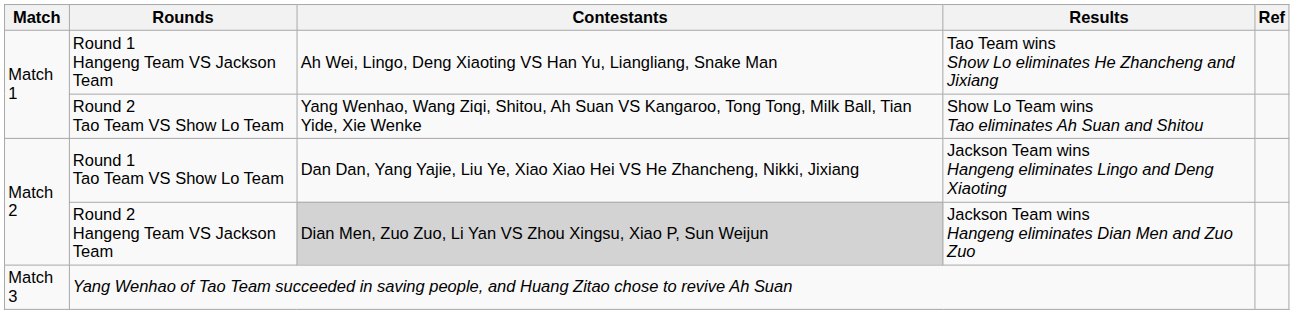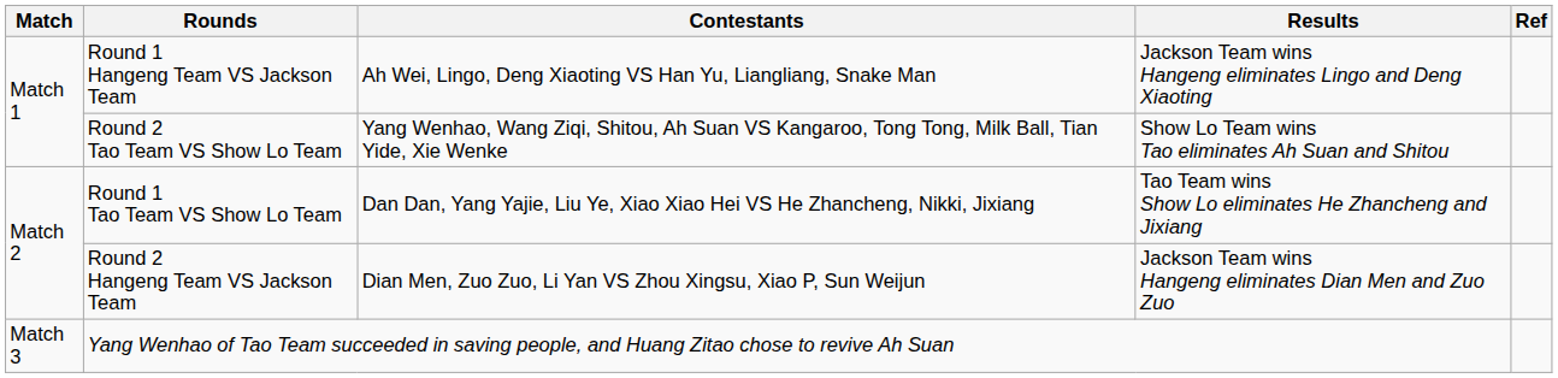 <table class="wikitable">
 <tr>
 <th>Match</th>
 <th>Rounds</th>
 <th>Contestants</th>
 <th>Results</th>
 <th>Ref</th>
 </tr>
 <tr>
 <td rowspan="2">Match 1</td>
 <td>Round 1<br>Hangeng Team VS Jackson Team</td>
 <td>Ah Wei, Lingo, Deng Xiaoting VS Han Yu, Liangliang, Snake Man</td>
-<td>Tao Team wins<br><em>Show Lo eliminates He Zhancheng and Jixiang</em></td>
+<td>Jackson Team wins<br><em>Hangeng eliminates Lingo and Deng Xiaoting</em></td>
 <td></td>
 </tr>
 <tr>
 <td>Round 2<br>Tao Team VS Show Lo Team</td>
 <td>Yang Wenhao, Wang Ziqi, Shitou, Ah Suan VS Kangaroo, Tong Tong, Milk Ball, Tian Yide, Xie Wenke</td>
 <td>Show Lo Team wins<br><em>Tao eliminates Ah Suan and Shitou</em></td>
 <td></td>
 </tr>
 <tr>
 <td rowspan="2">Match 2</td>
 <td>Round 1<br>Tao Team VS Show Lo Team</td>
 <td>Dan Dan, Yang Yajie, Liu Ye, Xiao Xiao Hei VS He Zhancheng, Nikki, Jixiang</td>
-<td>Jackson Team wins<br><em>Hangeng eliminates Lingo and Deng Xiaoting</em></td>
+<td>Tao Team wins<br><em>Show Lo eliminates He Zhancheng and Jixiang</em></td>
 <td></td>
 </tr>
 <tr>
 <td>Round 2<br>Hangeng Team VS Jackson Team</td>
-<td style="background: lightgrey;">Dian Men, Zuo Zuo, Li Yan VS Zhou Xingsu, Xiao P, Sun Weijun</td>
+<td>Dian Men, Zuo Zuo, Li Yan VS Zhou Xingsu, Xiao P, Sun Weijun</td>
 <td>Jackson Team wins<br><em>Hangeng eliminates Dian Men and Zuo Zuo</em></td>
 <td></td>
 </tr>
 <tr>
 <td>Match 3</td>
 <td colspan="3"><em>Yang Wenhao of Tao Team succeeded in saving people, and Huang Zitao chose to revive Ah Suan</em></td>
 <td></td>
 </tr>
 </table>
